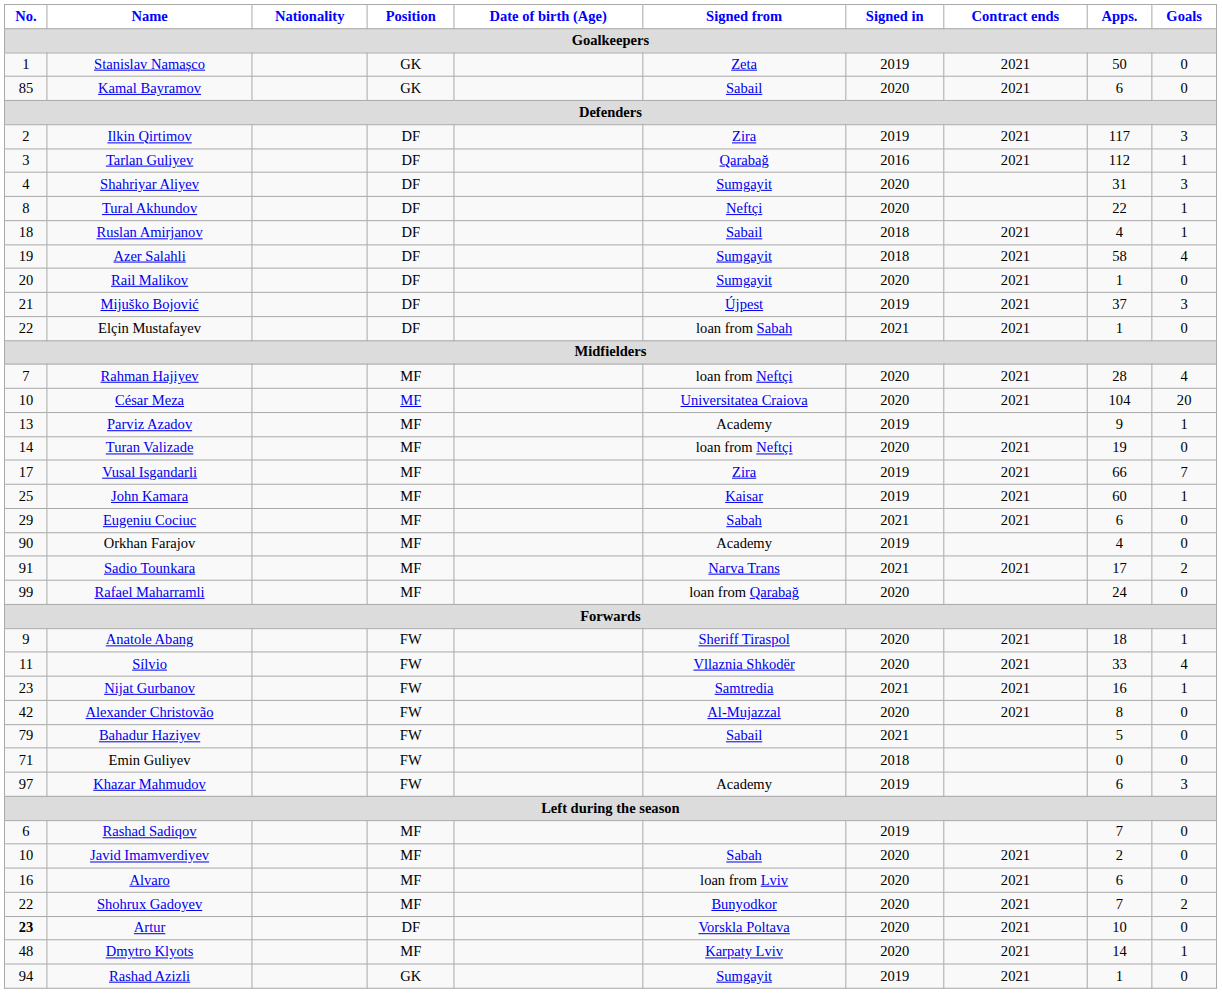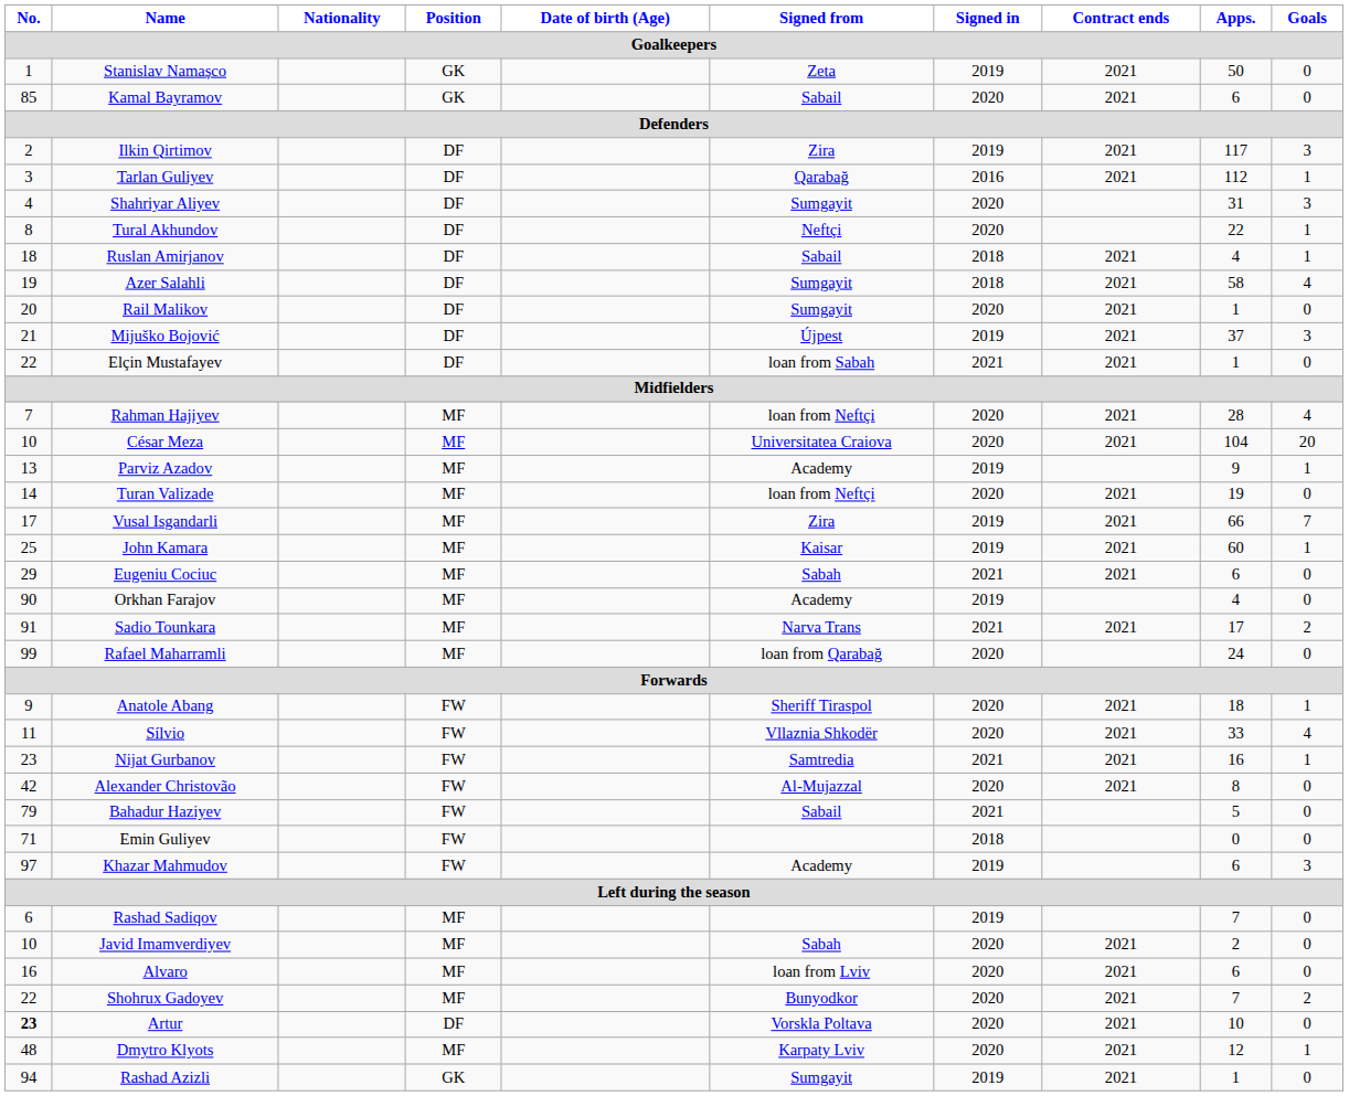 <table class="wikitable"  style="text-align:center; font-size:90%; width:95%;">
 <tr>
 <th style="background:white; color:blue; text-align:center;">No.</th>
 <th style="background:white; color:blue; text-align:center;">Name</th>
 <th style="background:white; color:blue; text-align:center;">Nationality</th>
 <th style="background:white; color:blue; text-align:center;">Position</th>
 <th style="background:white; color:blue; text-align:center;">Date of birth (Age)</th>
 <th style="background:white; color:blue; text-align:center;">Signed from</th>
 <th style="background:white; color:blue; text-align:center;">Signed in</th>
 <th style="background:white; color:blue; text-align:center;">Contract ends</th>
 <th style="background:white; color:blue; text-align:center;">Apps.</th>
 <th style="background:white; color:blue; text-align:center;">Goals</th>
 </tr>
 <tr>
 <th colspan="11"  style="background:#dcdcdc; text-align:center;">Goalkeepers</th>
 </tr>
 <tr>
 <td>1</td>
 <td><a href='#'>Stanislav Namașco</a></td>
 <td></td>
 <td>GK</td>
 <td></td>
 <td><a href='#'>Zeta</a></td>
 <td>2019</td>
 <td>2021</td>
 <td>50</td>
 <td>0</td>
 </tr>
 <tr>
 <td>85</td>
 <td><a href='#'>Kamal Bayramov</a></td>
 <td></td>
 <td>GK</td>
 <td></td>
 <td><a href='#'>Sabail</a></td>
 <td>2020</td>
 <td>2021</td>
 <td>6</td>
 <td>0</td>
 </tr>
 <tr>
 <th colspan="11"  style="background:#dcdcdc; text-align:center;">Defenders</th>
 </tr>
 <tr>
 <td>2</td>
 <td><a href='#'>Ilkin Qirtimov</a></td>
 <td></td>
 <td>DF</td>
 <td></td>
 <td><a href='#'>Zira</a></td>
 <td>2019</td>
 <td>2021</td>
 <td>117</td>
 <td>3</td>
 </tr>
 <tr>
 <td>3</td>
 <td><a href='#'>Tarlan Guliyev</a></td>
 <td></td>
 <td>DF</td>
 <td></td>
 <td><a href='#'>Qarabağ</a></td>
 <td>2016</td>
 <td>2021</td>
 <td>112</td>
 <td>1</td>
 </tr>
 <tr>
 <td>4</td>
 <td><a href='#'>Shahriyar Aliyev</a></td>
 <td></td>
 <td>DF</td>
 <td></td>
 <td><a href='#'>Sumgayit</a></td>
 <td>2020</td>
 <td></td>
 <td>31</td>
 <td>3</td>
 </tr>
 <tr>
 <td>8</td>
 <td><a href='#'>Tural Akhundov</a></td>
 <td></td>
 <td>DF</td>
 <td></td>
 <td><a href='#'>Neftçi</a></td>
 <td>2020</td>
 <td></td>
 <td>22</td>
 <td>1</td>
 </tr>
 <tr>
 <td>18</td>
 <td><a href='#'>Ruslan Amirjanov</a></td>
 <td></td>
 <td>DF</td>
 <td></td>
 <td><a href='#'>Sabail</a></td>
 <td>2018</td>
 <td>2021</td>
 <td>4</td>
 <td>1</td>
 </tr>
 <tr>
 <td>19</td>
 <td><a href='#'>Azer Salahli</a></td>
 <td></td>
 <td>DF</td>
 <td></td>
 <td><a href='#'>Sumgayit</a></td>
 <td>2018</td>
 <td>2021</td>
 <td>58</td>
 <td>4</td>
 </tr>
 <tr>
 <td>20</td>
 <td><a href='#'>Rail Malikov</a></td>
 <td></td>
 <td>DF</td>
 <td></td>
 <td><a href='#'>Sumgayit</a></td>
 <td>2020</td>
 <td>2021</td>
 <td>1</td>
 <td>0</td>
 </tr>
 <tr>
 <td>21</td>
 <td><a href='#'>Mijuško Bojović</a></td>
 <td></td>
 <td>DF</td>
 <td></td>
 <td><a href='#'>Újpest</a></td>
 <td>2019</td>
 <td>2021</td>
 <td>37</td>
 <td>3</td>
 </tr>
 <tr>
 <td>22</td>
 <td>Elçin Mustafayev</td>
 <td></td>
 <td>DF</td>
 <td></td>
 <td>loan from <a href='#'>Sabah</a></td>
 <td>2021</td>
 <td>2021</td>
 <td>1</td>
 <td>0</td>
 </tr>
 <tr>
 <th colspan="11"  style="background:#dcdcdc; text-align:center;">Midfielders</th>
 </tr>
 <tr>
 <td>7</td>
 <td><a href='#'>Rahman Hajiyev</a></td>
 <td></td>
 <td>MF</td>
 <td></td>
 <td>loan from <a href='#'>Neftçi</a></td>
 <td>2020</td>
 <td>2021</td>
 <td>28</td>
 <td>4</td>
 </tr>
 <tr>
 <td>10</td>
 <td><a href='#'>César Meza</a></td>
 <td></td>
 <td><a href='#'>MF</a></td>
 <td></td>
 <td><a href='#'>Universitatea Craiova</a></td>
 <td>2020</td>
 <td>2021</td>
 <td>104</td>
 <td>20</td>
 </tr>
 <tr>
 <td>13</td>
 <td><a href='#'>Parviz Azadov</a></td>
 <td></td>
 <td>MF</td>
 <td></td>
 <td>Academy</td>
 <td>2019</td>
 <td></td>
 <td>9</td>
 <td>1</td>
 </tr>
 <tr>
 <td>14</td>
 <td><a href='#'>Turan Valizade</a></td>
 <td></td>
 <td>MF</td>
 <td></td>
 <td>loan from <a href='#'>Neftçi</a></td>
 <td>2020</td>
 <td>2021</td>
 <td>19</td>
 <td>0</td>
 </tr>
 <tr>
 <td>17</td>
 <td><a href='#'>Vusal Isgandarli</a></td>
 <td></td>
 <td>MF</td>
 <td></td>
 <td><a href='#'>Zira</a></td>
 <td>2019</td>
 <td>2021</td>
 <td>66</td>
 <td>7</td>
 </tr>
 <tr>
 <td>25</td>
 <td><a href='#'>John Kamara</a></td>
 <td></td>
 <td>MF</td>
 <td></td>
 <td><a href='#'>Kaisar</a></td>
 <td>2019</td>
 <td>2021</td>
 <td>60</td>
 <td>1</td>
 </tr>
 <tr>
 <td>29</td>
 <td><a href='#'>Eugeniu Cociuc</a></td>
 <td></td>
 <td>MF</td>
 <td></td>
 <td><a href='#'>Sabah</a></td>
 <td>2021</td>
 <td>2021</td>
 <td>6</td>
 <td>0</td>
 </tr>
 <tr>
 <td>90</td>
 <td>Orkhan Farajov</td>
 <td></td>
 <td>MF</td>
 <td></td>
 <td>Academy</td>
 <td>2019</td>
 <td></td>
 <td>4</td>
 <td>0</td>
 </tr>
 <tr>
 <td>91</td>
 <td><a href='#'>Sadio Tounkara</a></td>
 <td></td>
 <td>MF</td>
 <td></td>
 <td><a href='#'>Narva Trans</a></td>
 <td>2021</td>
 <td>2021</td>
 <td>17</td>
 <td>2</td>
 </tr>
 <tr>
 <td>99</td>
 <td><a href='#'>Rafael Maharramli</a></td>
 <td></td>
 <td>MF</td>
 <td></td>
 <td>loan from <a href='#'>Qarabağ</a></td>
 <td>2020</td>
 <td></td>
 <td>24</td>
 <td>0</td>
 </tr>
 <tr>
 <th colspan="11"  style="background:#dcdcdc; text-align:center;">Forwards</th>
 </tr>
 <tr>
 <td>9</td>
 <td><a href='#'>Anatole Abang</a></td>
 <td></td>
 <td>FW</td>
 <td></td>
 <td><a href='#'>Sheriff Tiraspol</a></td>
 <td>2020</td>
 <td>2021</td>
 <td>18</td>
 <td>1</td>
 </tr>
 <tr>
 <td>11</td>
 <td><a href='#'>Sílvio</a></td>
 <td></td>
 <td>FW</td>
 <td></td>
 <td><a href='#'>Vllaznia Shkodër</a></td>
 <td>2020</td>
 <td>2021</td>
 <td>33</td>
 <td>4</td>
 </tr>
 <tr>
 <td>23</td>
 <td><a href='#'>Nijat Gurbanov</a></td>
 <td></td>
 <td>FW</td>
 <td></td>
 <td><a href='#'>Samtredia</a></td>
 <td>2021</td>
 <td>2021</td>
 <td>16</td>
 <td>1</td>
 </tr>
 <tr>
 <td>42</td>
 <td><a href='#'>Alexander Christovão</a></td>
 <td></td>
 <td>FW</td>
 <td></td>
 <td><a href='#'>Al-Mujazzal</a></td>
 <td>2020</td>
 <td>2021</td>
 <td>8</td>
 <td>0</td>
 </tr>
 <tr>
 <td>79</td>
 <td><a href='#'>Bahadur Haziyev</a></td>
 <td></td>
 <td>FW</td>
 <td></td>
 <td><a href='#'>Sabail</a></td>
 <td>2021</td>
 <td></td>
 <td>5</td>
 <td>0</td>
 </tr>
 <tr>
 <td>71</td>
 <td>Emin Guliyev</td>
 <td></td>
 <td>FW</td>
 <td></td>
 <td></td>
 <td>2018</td>
 <td></td>
 <td>0</td>
 <td>0</td>
 </tr>
 <tr>
 <td>97</td>
 <td><a href='#'>Khazar Mahmudov</a></td>
 <td></td>
 <td>FW</td>
 <td></td>
 <td>Academy</td>
 <td>2019</td>
 <td></td>
 <td>6</td>
 <td>3</td>
 </tr>
 <tr>
 <th colspan="11"  style="background:#dcdcdc; text-align:center;">Left during the season</th>
 </tr>
 <tr>
 <td>6</td>
 <td><a href='#'>Rashad Sadiqov</a></td>
 <td></td>
 <td>MF</td>
 <td></td>
 <td></td>
 <td>2019</td>
 <td></td>
 <td>7</td>
 <td>0</td>
 </tr>
 <tr>
 <td>10</td>
 <td><a href='#'>Javid Imamverdiyev</a></td>
 <td></td>
 <td>MF</td>
 <td></td>
 <td><a href='#'>Sabah</a></td>
 <td>2020</td>
 <td>2021</td>
 <td>2</td>
 <td>0</td>
 </tr>
 <tr>
 <td>16</td>
 <td><a href='#'>Alvaro</a></td>
 <td></td>
 <td>MF</td>
 <td></td>
 <td>loan from <a href='#'>Lviv</a></td>
 <td>2020</td>
 <td>2021</td>
 <td>6</td>
 <td>0</td>
 </tr>
 <tr>
 <td>22</td>
 <td><a href='#'>Shohrux Gadoyev</a></td>
 <td></td>
 <td>MF</td>
 <td></td>
 <td><a href='#'>Bunyodkor</a></td>
 <td>2020</td>
 <td>2021</td>
 <td>7</td>
 <td>2</td>
 </tr>
 <tr>
 <td><strong>23</strong></td>
 <td><a href='#'>Artur</a></td>
 <td></td>
 <td>DF</td>
 <td></td>
 <td><a href='#'>Vorskla Poltava</a></td>
 <td>2020</td>
 <td>2021</td>
 <td>10</td>
 <td>0</td>
 </tr>
 <tr>
 <td>48</td>
 <td><a href='#'>Dmytro Klyots</a></td>
 <td></td>
 <td>MF</td>
 <td></td>
 <td><a href='#'>Karpaty Lviv</a></td>
 <td>2020</td>
 <td>2021</td>
-<td>14</td>
+<td>12</td>
 <td>1</td>
 </tr>
 <tr>
 <td>94</td>
 <td><a href='#'>Rashad Azizli</a></td>
 <td></td>
 <td>GK</td>
 <td></td>
 <td><a href='#'>Sumgayit</a></td>
 <td>2019</td>
 <td>2021</td>
 <td>1</td>
 <td>0</td>
 </tr>
 </table>
